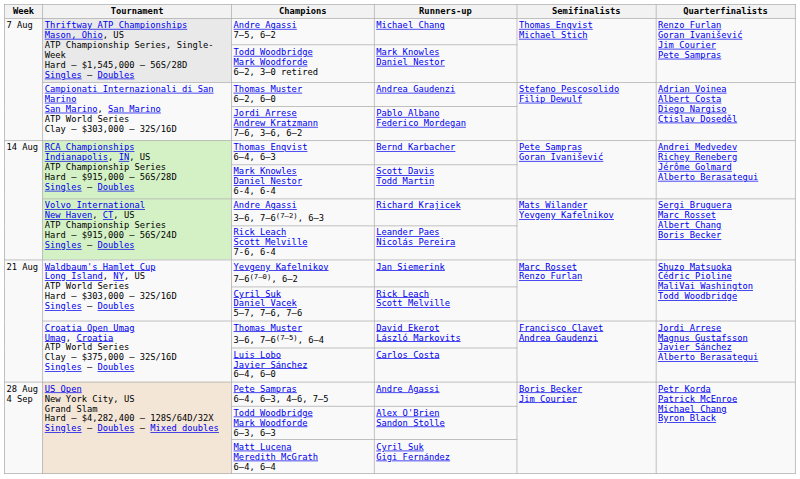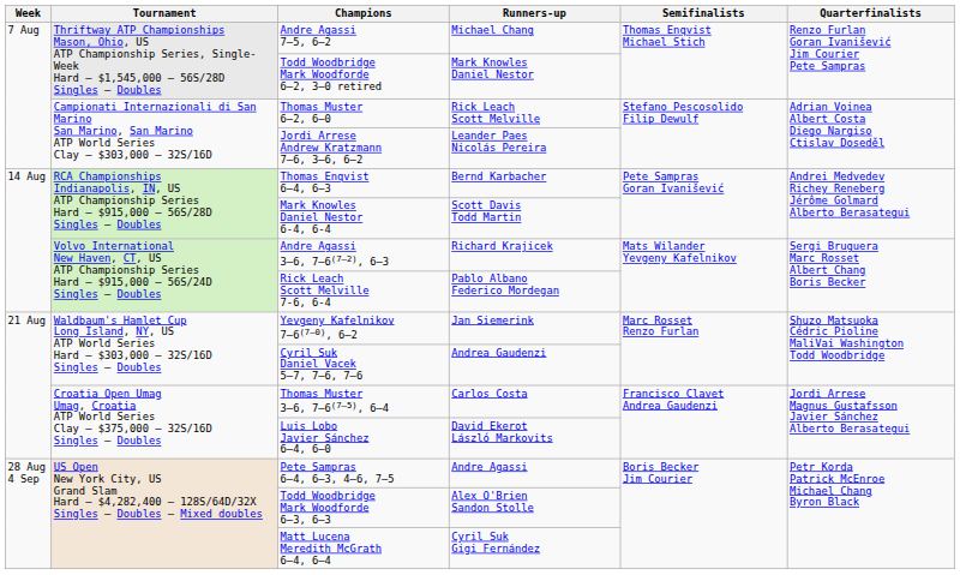 <table class=wikitable style=font-size:95%>
 <tr>
 <th style="width:48px;">Week</th>
 <th style="width:260px;">Tournament</th>
 <th style="width:195px;">Champions</th>
 <th style="width:195px;">Runners-up</th>
 <th style="width:190px;">Semifinalists</th>
 <th style="width:190px;">Quarterfinalists</th>
 </tr>
 <tr valign=top>
 <td rowspan=4>7 Aug</td>
 <td bgcolor=#E9E9E9 rowspan=2><a href='#'>Thriftway ATP Championships</a> <br> <a href='#'>Mason, Ohio</a>, US<br>ATP Championship Series, Single-Week<br>Hard – $1,545,000 – 56S/28D <br> <a href='#'>Singles</a> – <a href='#'>Doubles</a></td>
 <td> <a href='#'>Andre Agassi</a><br> 7–5, 6–2</td>
 <td> <a href='#'>Michael Chang</a></td>
 <td rowspan=2> <a href='#'>Thomas Enqvist</a><br> <a href='#'>Michael Stich</a></td>
 <td rowspan=2> <a href='#'>Renzo Furlan</a><br> <a href='#'>Goran Ivanišević</a><br> <a href='#'>Jim Courier</a><br> <a href='#'>Pete Sampras</a></td>
 </tr>
 <tr valign=top>
 <td> <a href='#'>Todd Woodbridge</a> <br>  <a href='#'>Mark Woodforde</a><br> 6–2, 3–0 retired</td>
 <td> <a href='#'>Mark Knowles</a> <br>  <a href='#'>Daniel Nestor</a></td>
 </tr>
 <tr valign=top>
 <td rowspan=2><a href='#'>Campionati Internazionali di San Marino</a> <br> <a href='#'>San Marino</a>, <a href='#'>San Marino</a><br>ATP World Series<br>Clay – $303,000 – 32S/16D</td>
 <td> <a href='#'>Thomas Muster</a><br> 6–2, 6–0</td>
-<td> <a href='#'>Andrea Gaudenzi</a></td>
+<td> <a href='#'>Rick Leach</a> <br>  <a href='#'>Scott Melville</a></td>
 <td rowspan=2> <a href='#'>Stefano Pescosolido</a><br> <a href='#'>Filip Dewulf</a></td>
 <td rowspan=2> <a href='#'>Adrian Voinea</a><br> <a href='#'>Albert Costa</a><br> <a href='#'>Diego Nargiso</a><br> <a href='#'>Ctislav Doseděl</a></td>
 </tr>
 <tr valign=top>
 <td> <a href='#'>Jordi Arrese</a> <br>  <a href='#'>Andrew Kratzmann</a> <br> 7–6, 3–6, 6–2</td>
-<td> <a href='#'>Pablo Albano</a> <br>  <a href='#'>Federico Mordegan</a></td>
+<td> <a href='#'>Leander Paes</a> <br>  <a href='#'>Nicolás Pereira</a></td>
 </tr>
 <tr valign=top>
 <td rowspan=4>14 Aug</td>
 <td bgcolor=#D4F1C5 rowspan=2><a href='#'>RCA Championships</a> <br> <a href='#'>Indianapolis</a>, <a href='#'>IN</a>, US<br>ATP Championship Series<br>Hard – $915,000 – 56S/28D <br> <a href='#'>Singles</a> – <a href='#'>Doubles</a></td>
 <td> <a href='#'>Thomas Enqvist</a><br> 6–4, 6–3</td>
 <td> <a href='#'>Bernd Karbacher</a></td>
 <td rowspan=2> <a href='#'>Pete Sampras</a><br> <a href='#'>Goran Ivanišević</a></td>
 <td rowspan=2> <a href='#'>Andrei Medvedev</a><br> <a href='#'>Richey Reneberg</a><br> <a href='#'>Jérôme Golmard</a><br> <a href='#'>Alberto Berasategui</a></td>
 </tr>
 <tr valign=top>
 <td> <a href='#'>Mark Knowles</a> <br>  <a href='#'>Daniel Nestor</a><br> 6-4, 6-4</td>
 <td> <a href='#'>Scott Davis</a> <br>  <a href='#'>Todd Martin</a></td>
 </tr>
 <tr valign=top>
 <td bgcolor=#D4F1C5 rowspan=2><a href='#'>Volvo International</a> <br> <a href='#'>New Haven</a>, <a href='#'>CT</a>, US<br>ATP Championship Series<br>Hard – $915,000 – 56S/24D <br> <a href='#'>Singles</a> – <a href='#'>Doubles</a></td>
 <td> <a href='#'>Andre Agassi</a><br> 3–6, 7–6<sup>(7–2)</sup>, 6–3</td>
 <td> <a href='#'>Richard Krajicek</a></td>
 <td rowspan=2> <a href='#'>Mats Wilander</a><br> <a href='#'>Yevgeny Kafelnikov</a></td>
 <td rowspan=2> <a href='#'>Sergi Bruguera</a><br> <a href='#'>Marc Rosset</a><br> <a href='#'>Albert Chang</a><br> <a href='#'>Boris Becker</a></td>
 </tr>
 <tr valign=top>
 <td> <a href='#'>Rick Leach</a> <br>  <a href='#'>Scott Melville</a><br> 7-6, 6-4</td>
-<td> <a href='#'>Leander Paes</a> <br>  <a href='#'>Nicolás Pereira</a></td>
+<td> <a href='#'>Pablo Albano</a> <br>  <a href='#'>Federico Mordegan</a></td>
 </tr>
 <tr valign=top>
 <td rowspan=4>21 Aug</td>
 <td rowspan=2><a href='#'>Waldbaum's Hamlet Cup</a> <br> <a href='#'>Long Island</a>, <a href='#'>NY</a>, US<br>ATP World Series<br>Hard – $303,000 – 32S/16D <br> <a href='#'>Singles</a> – <a href='#'>Doubles</a></td>
 <td> <a href='#'>Yevgeny Kafelnikov</a><br> 7–6<sup>(7–0)</sup>, 6–2</td>
 <td> <a href='#'>Jan Siemerink</a></td>
 <td rowspan=2> <a href='#'>Marc Rosset</a><br> <a href='#'>Renzo Furlan</a></td>
 <td rowspan=2> <a href='#'>Shuzo Matsuoka</a><br> <a href='#'>Cédric Pioline</a><br> <a href='#'>MaliVai Washington</a><br> <a href='#'>Todd Woodbridge</a></td>
 </tr>
 <tr valign=top>
 <td> <a href='#'>Cyril Suk</a> <br>  <a href='#'>Daniel Vacek</a><br> 5–7, 7–6, 7–6</td>
-<td> <a href='#'>Rick Leach</a> <br>  <a href='#'>Scott Melville</a></td>
+<td> <a href='#'>Andrea Gaudenzi</a></td>
 </tr>
 <tr valign=top>
 <td rowspan=2><a href='#'>Croatia Open Umag</a> <br> <a href='#'>Umag</a>, <a href='#'>Croatia</a><br>ATP World Series<br>Clay – $375,000 – 32S/16D <br> <a href='#'>Singles</a> – <a href='#'>Doubles</a></td>
 <td> <a href='#'>Thomas Muster</a><br> 3–6, 7–6<sup>(7–5)</sup>, 6–4</td>
-<td> <a href='#'>David Ekerot</a> <br>  <a href='#'>László Markovits</a></td>
+<td> <a href='#'>Carlos Costa</a></td>
 <td rowspan=2> <a href='#'>Francisco Clavet</a><br> <a href='#'>Andrea Gaudenzi</a></td>
 <td rowspan=2> <a href='#'>Jordi Arrese</a><br> <a href='#'>Magnus Gustafsson</a><br> <a href='#'>Javier Sánchez</a><br> <a href='#'>Alberto Berasategui</a></td>
 </tr>
 <tr valign=top>
 <td> <a href='#'>Luis Lobo</a> <br>  <a href='#'>Javier Sánchez</a><br> 6–4, 6–0</td>
-<td> <a href='#'>Carlos Costa</a></td>
+<td> <a href='#'>David Ekerot</a> <br>  <a href='#'>László Markovits</a></td>
 </tr>
 <tr valign=top>
 <td rowspan=3>28 Aug<br> 4 Sep</td>
 <td bgcolor=#F3E6D7 rowspan=3><a href='#'>US Open</a><br> New York City, US<br>Grand Slam<br>Hard – $4,282,400 – 128S/64D/32X <br> <a href='#'>Singles</a> – <a href='#'>Doubles</a> – <a href='#'>Mixed doubles</a></td>
 <td> <a href='#'>Pete Sampras</a><br>6–4, 6–3, 4–6, 7–5</td>
 <td> <a href='#'>Andre Agassi</a></td>
 <td rowspan=3> <a href='#'>Boris Becker</a> <br>  <a href='#'>Jim Courier</a></td>
 <td rowspan=3> <a href='#'>Petr Korda</a> <br>  <a href='#'>Patrick McEnroe</a> <br>  <a href='#'>Michael Chang</a> <br>  <a href='#'>Byron Black</a></td>
 </tr>
 <tr valign=top>
 <td> <a href='#'>Todd Woodbridge</a> <br>  <a href='#'>Mark Woodforde</a><br> 6–3, 6–3</td>
 <td> <a href='#'>Alex O'Brien</a> <br>  <a href='#'>Sandon Stolle</a></td>
 </tr>
 <tr valign=top>
 <td> <a href='#'>Matt Lucena</a> <br>  <a href='#'>Meredith McGrath</a><br> 6–4, 6–4</td>
 <td> <a href='#'>Cyril Suk</a> <br>  <a href='#'>Gigi Fernández</a></td>
 </tr>
 </table>
